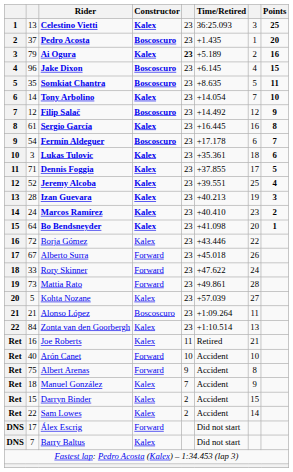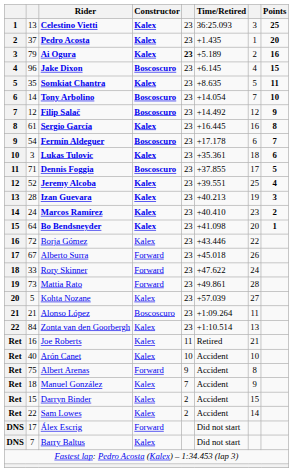 <table class="wikitable sortable" style="font-size: 85%;">
 <tr>
 <th scope="col"></th>
 <th scope="col"></th>
 <th scope="col">Rider</th>
 <th scope="col">Constructor</th>
 <th scope="col" class="unsortable"></th>
 <th scope="col" class="unsortable">Time/Retired</th>
 <th scope="col"></th>
 <th scope="col">Points</th>
 </tr>
 <tr>
 <th scope="row">1</th>
 <td align="center">13</td>
 <td data-sort-value="vie"> <strong><a href='#'>Celestino Vietti</a></strong></td>
 <td><strong><a href='#'>Kalex</a></strong></td>
 <td>23</td>
 <td>36:25.093</td>
 <td align="center">3</td>
 <td align="center"><strong>25</strong></td>
 </tr>
 <tr>
 <th scope="row">2</th>
 <td align="center">37</td>
 <td data-sort-value="aco"> <strong><a href='#'>Pedro Acosta</a></strong></td>
-<td><strong><a href='#'>Boscoscuro</a></strong></td>
+<td><strong><a href='#'>Kalex</a></strong></td>
 <td>23</td>
 <td>+1.435</td>
 <td align="center">1</td>
 <td align="center"><strong>20</strong></td>
 </tr>
 <tr>
 <th scope="row">3</th>
 <td align="center">79</td>
 <td data-sort-value="ogu"> <strong><a href='#'>Ai Ogura</a></strong></td>
 <td><strong><a href='#'>Kalex</a></strong></td>
 <td><strong>23</strong></td>
 <td>+5.189</td>
 <td align="center">2</td>
 <td align="center"><strong>16</strong></td>
 </tr>
 <tr>
 <th scope="row">4</th>
 <td align="center">96</td>
 <td data-sort-value="dix"> <strong><a href='#'>Jake Dixon</a></strong></td>
 <td><strong><a href='#'>Boscoscuro</a></strong></td>
 <td>23</td>
 <td>+6.145</td>
 <td align="center">4</td>
 <td align="center"><strong>15</strong></td>
 </tr>
 <tr>
 <th scope="row">5</th>
 <td align="center">35</td>
 <td data-sort-value="cha"> <strong><a href='#'>Somkiat Chantra</a></strong></td>
-<td><strong><a href='#'>Boscoscuro</a></strong></td>
+<td><strong><a href='#'>Kalex</a></strong></td>
 <td>23</td>
 <td>+8.635</td>
 <td align="center">5</td>
 <td align="center"><strong>11</strong></td>
 </tr>
 <tr>
 <th scope="row">6</th>
 <td align="center">14</td>
 <td data-sort-value="arb"> <strong><a href='#'>Tony Arbolino</a></strong></td>
-<td><strong><a href='#'>Kalex</a></strong></td>
+<td><strong><a href='#'>Boscoscuro</a></strong></td>
 <td>23</td>
 <td>+14.054</td>
 <td align="center">7</td>
 <td align="center"><strong>10</strong></td>
 </tr>
 <tr>
 <th scope="row">7</th>
 <td align="center">12</td>
 <td data-sort-value="sal"> <strong><a href='#'>Filip Salač</a></strong></td>
 <td><strong><a href='#'>Boscoscuro</a></strong></td>
 <td>23</td>
 <td>+14.492</td>
 <td align="center">12</td>
 <td align="center"><strong>9</strong></td>
 </tr>
 <tr>
 <th scope="row">8</th>
 <td align="center">61</td>
 <td data-sort-value="gar"> <strong><a href='#'>Sergio García</a></strong></td>
 <td><strong><a href='#'>Kalex</a></strong></td>
 <td>23</td>
 <td>+16.445</td>
 <td align="center">16</td>
 <td align="center"><strong>8</strong></td>
 </tr>
 <tr>
 <th scope="row">9</th>
 <td align="center">54</td>
 <td data-sort-value="ald"> <strong><a href='#'>Fermín Aldeguer</a></strong></td>
 <td><strong><a href='#'>Boscoscuro</a></strong></td>
 <td>23</td>
 <td>+17.178</td>
 <td align="center">6</td>
 <td align="center"><strong>7</strong></td>
 </tr>
 <tr>
 <th scope="row">10</th>
 <td align="center">3</td>
 <td data-sort-value="tul"> <strong><a href='#'>Lukas Tulovic</a></strong></td>
 <td><strong><a href='#'>Kalex</a></strong></td>
 <td>23</td>
 <td>+35.361</td>
 <td align="center">18</td>
 <td align="center"><strong>6</strong></td>
 </tr>
 <tr>
 <th scope="row">11</th>
 <td align="center">71</td>
 <td data-sort-value="fog"> <strong><a href='#'>Dennis Foggia</a></strong></td>
-<td><strong><a href='#'>Kalex</a></strong></td>
+<td><strong><a href='#'>Boscoscuro</a></strong></td>
 <td>23</td>
 <td>+37.855</td>
 <td align="center">17</td>
 <td align="center"><strong>5</strong></td>
 </tr>
 <tr>
 <th scope="row">12</th>
 <td align="center">52</td>
 <td data-sort-value="alc"> <strong><a href='#'>Jeremy Alcoba</a></strong></td>
 <td><strong><a href='#'>Kalex</a></strong></td>
 <td>23</td>
 <td>+39.551</td>
 <td align="center">25</td>
 <td align="center"><strong>4</strong></td>
 </tr>
 <tr>
 <th scope="row">13</th>
 <td align="center">28</td>
 <td data-sort-value="gue"> <strong><a href='#'>Izan Guevara</a></strong></td>
 <td><strong><a href='#'>Kalex</a></strong></td>
 <td>23</td>
 <td>+40.213</td>
 <td align="center">19</td>
 <td align="center"><strong>3</strong></td>
 </tr>
 <tr>
 <th scope="row">14</th>
 <td align="center">24</td>
 <td data-sort-value="ram"> <strong><a href='#'>Marcos Ramírez</a></strong></td>
 <td><strong><a href='#'>Kalex</a></strong></td>
 <td>23</td>
 <td>+40.410</td>
 <td align="center">23</td>
 <td align="center"><strong>2</strong></td>
 </tr>
 <tr>
 <th scope="row">15</th>
 <td align="center">64</td>
 <td data-sort-value="ben"> <strong><a href='#'>Bo Bendsneyder</a></strong></td>
 <td><strong><a href='#'>Kalex</a></strong></td>
 <td>23</td>
 <td>+41.098</td>
 <td align="center">20</td>
 <td align="center"><strong>1</strong></td>
 </tr>
 <tr>
 <th scope="row">16</th>
 <td align="center">72</td>
 <td data-sort-value="gom"> <a href='#'>Borja Gómez</a></td>
 <td><a href='#'>Kalex</a></td>
 <td>23</td>
 <td>+43.446</td>
 <td align="center">22</td>
 <td></td>
 </tr>
 <tr>
 <th scope="row">17</th>
 <td align="center">67</td>
 <td data-sort-value="sur"> <a href='#'>Alberto Surra</a></td>
 <td><a href='#'>Forward</a></td>
 <td>23</td>
 <td>+45.018</td>
 <td align="center">26</td>
 <td></td>
 </tr>
 <tr>
 <th scope="row">18</th>
 <td align="center">33</td>
 <td data-sort-value="ski"> <a href='#'>Rory Skinner</a></td>
 <td><a href='#'>Forward</a></td>
 <td>23</td>
 <td>+47.622</td>
 <td align="center">24</td>
 <td></td>
 </tr>
 <tr>
 <th scope="row">19</th>
 <td align="center">73</td>
 <td data-sort-value="rat"> <a href='#'>Mattia Rato</a></td>
 <td><a href='#'>Forward</a></td>
 <td>23</td>
 <td>+49.861</td>
 <td align="center">28</td>
 <td></td>
 </tr>
 <tr>
 <th scope="row">20</th>
 <td align="center">5</td>
 <td data-sort-value="noz"> <a href='#'>Kohta Nozane</a></td>
 <td><a href='#'>Kalex</a></td>
 <td>23</td>
 <td>+57.039</td>
 <td align="center">27</td>
 <td></td>
 </tr>
 <tr>
 <th scope="row">21</th>
 <td align="center">21</td>
 <td data-sort-value="lop"> <a href='#'>Alonso López</a></td>
 <td><a href='#'>Boscoscuro</a></td>
 <td>23</td>
 <td>+1:09.264</td>
 <td align="center">11</td>
 <td></td>
 </tr>
 <tr>
 <th scope="row">22</th>
 <td align="center">84</td>
 <td data-sort-value="goo"> <a href='#'>Zonta van den Goorbergh</a></td>
 <td><a href='#'>Kalex</a></td>
 <td>23</td>
 <td>+1:10.514</td>
 <td align="center">13</td>
 <td></td>
 </tr>
 <tr>
 <th scope="row">Ret</th>
 <td align="center">16</td>
 <td data-sort-value="rob"> <a href='#'>Joe Roberts</a></td>
 <td><a href='#'>Kalex</a></td>
 <td>11</td>
 <td>Retired</td>
 <td align="center">21</td>
 <td align="center"></td>
 </tr>
 <tr>
 <th scope="row">Ret</th>
 <td align="center">40</td>
 <td data-sort-value="can"> <a href='#'>Arón Canet</a></td>
-<td><a href='#'>Forward</a></td>
+<td><a href='#'>Kalex</a></td>
 <td>10</td>
 <td>Accident</td>
 <td align="center">10</td>
 <td align="center"></td>
 </tr>
 <tr>
 <th scope="row">Ret</th>
 <td align="center">75</td>
 <td data-sort-value="are"> <a href='#'>Albert Arenas</a></td>
 <td><a href='#'>Forward</a></td>
 <td>9</td>
 <td>Accident</td>
 <td align="center">8</td>
 <td align="center"></td>
 </tr>
 <tr>
 <th scope="row">Ret</th>
 <td align="center">18</td>
 <td data-sort-value="gon"> <a href='#'>Manuel González</a></td>
 <td><a href='#'>Kalex</a></td>
 <td>7</td>
 <td>Accident</td>
 <td align="center">9</td>
 <td align="center"></td>
 </tr>
 <tr>
 <th scope="row">Ret</th>
 <td align="center">15</td>
 <td data-sort-value="bin"> <a href='#'>Darryn Binder</a></td>
 <td><a href='#'>Kalex</a></td>
 <td>2</td>
 <td>Accident</td>
 <td align="center">15</td>
 <td align="center"></td>
 </tr>
 <tr>
 <th scope="row">Ret</th>
 <td align="center">22</td>
 <td data-sort-value="low"> <a href='#'>Sam Lowes</a></td>
 <td><a href='#'>Kalex</a></td>
 <td>2</td>
 <td>Accident</td>
 <td align="center">14</td>
 <td align="center"></td>
 </tr>
 <tr>
 <th scope="row">DNS</th>
 <td align="center">17</td>
 <td data-sort-value="esc"> <a href='#'>Álex Escrig</a></td>
 <td><a href='#'>Forward</a></td>
 <td></td>
 <td>Did not start</td>
 <td align="center"></td>
 <td></td>
 </tr>
 <tr>
 <th scope="row">DNS</th>
 <td align="center">7</td>
 <td data-sort-value="bal"> <a href='#'>Barry Baltus</a></td>
 <td><a href='#'>Kalex</a></td>
 <td></td>
 <td>Did not start</td>
 <td align="center"></td>
 <td align="center"></td>
 </tr>
 <tr class="sortbottom">
 <td colspan="8" style="text-align:center"><em><a href='#'>Fastest lap</a>:  <a href='#'>Pedro Acosta</a> (<a href='#'>Kalex</a>) – 1:34.453 (lap 3)</em></td>
 </tr>
 <tr>
 <th colspan=8></th>
 </tr>
 </table>
